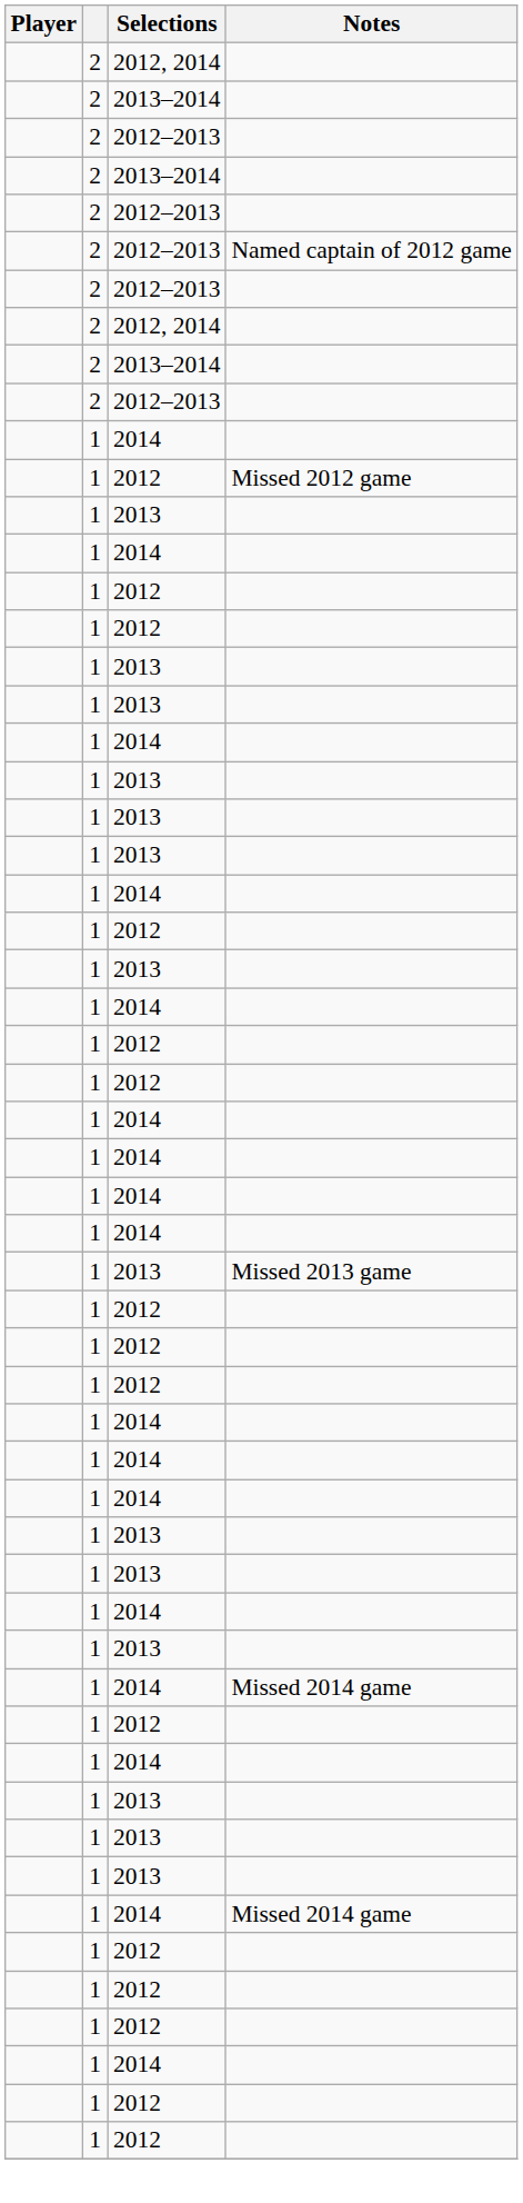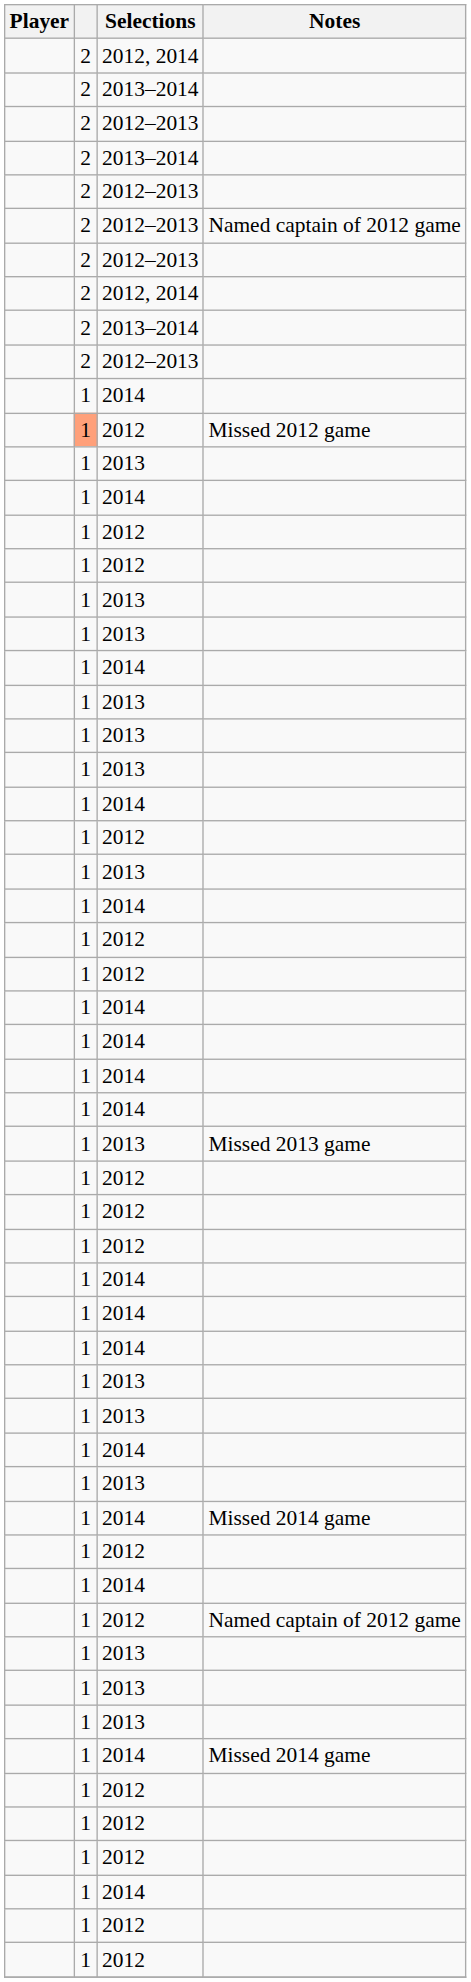 <table class="wikitable sortable">
 <tr>
 <th>Player</th>
 <th width="5%"></th>
 <th>Selections</th>
 <th>Notes</th>
 </tr>
 <tr>
 <td></td>
 <td align=center>2</td>
 <td>2012, 2014</td>
 <td></td>
 </tr>
 <tr>
 <td></td>
 <td align=center>2</td>
 <td>2013–2014</td>
 <td></td>
 </tr>
 <tr>
 <td></td>
 <td align=center>2</td>
 <td>2012–2013</td>
 <td></td>
 </tr>
 <tr>
 <td></td>
 <td align=center>2</td>
 <td>2013–2014</td>
 <td></td>
 </tr>
 <tr>
 <td></td>
 <td align=center>2</td>
 <td>2012–2013</td>
 <td></td>
 </tr>
 <tr>
 <td></td>
 <td align=center>2</td>
 <td>2012–2013</td>
 <td>Named captain of 2012 game</td>
 </tr>
 <tr>
 <td></td>
 <td align=center>2</td>
 <td>2012–2013</td>
 <td></td>
 </tr>
 <tr>
 <td></td>
 <td align=center>2</td>
 <td>2012, 2014</td>
 <td></td>
 </tr>
 <tr>
 <td></td>
 <td align=center>2</td>
 <td>2013–2014</td>
 <td></td>
 </tr>
 <tr>
 <td></td>
 <td align=center>2</td>
 <td>2012–2013</td>
 <td></td>
 </tr>
 <tr>
 <td></td>
 <td align=center>1</td>
 <td>2014</td>
 <td></td>
 </tr>
 <tr>
 <td></td>
-<td align=center>1</td>
+<td align=center style="background: lightsalmon;">1</td>
 <td>2012</td>
 <td>Missed 2012 game</td>
 </tr>
 <tr>
 <td></td>
 <td align=center>1</td>
 <td>2013</td>
 <td></td>
 </tr>
 <tr>
 <td></td>
 <td align=center>1</td>
 <td>2014</td>
 <td></td>
 </tr>
 <tr>
 <td></td>
 <td align=center>1</td>
 <td>2012</td>
 <td></td>
 </tr>
 <tr>
 <td></td>
 <td align=center>1</td>
 <td>2012</td>
 <td></td>
 </tr>
 <tr>
 <td></td>
 <td align=center>1</td>
 <td>2013</td>
 <td></td>
 </tr>
 <tr>
 <td></td>
 <td align=center>1</td>
 <td>2013</td>
 <td></td>
 </tr>
 <tr>
 <td></td>
 <td align=center>1</td>
 <td>2014</td>
 <td></td>
 </tr>
 <tr>
 <td></td>
 <td align=center>1</td>
 <td>2013</td>
 <td></td>
 </tr>
 <tr>
 <td></td>
 <td align=center>1</td>
 <td>2013</td>
 <td></td>
 </tr>
 <tr>
 <td></td>
 <td align=center>1</td>
 <td>2013</td>
 <td></td>
 </tr>
 <tr>
 <td></td>
 <td align=center>1</td>
 <td>2014</td>
 <td></td>
 </tr>
 <tr>
 <td></td>
 <td align=center>1</td>
 <td>2012</td>
 <td></td>
 </tr>
 <tr>
 <td></td>
 <td align=center>1</td>
 <td>2013</td>
 <td></td>
 </tr>
 <tr>
 <td></td>
 <td align=center>1</td>
 <td>2014</td>
 <td></td>
 </tr>
 <tr>
 <td></td>
 <td align=center>1</td>
 <td>2012</td>
 <td></td>
 </tr>
 <tr>
 <td></td>
 <td align=center>1</td>
 <td>2012</td>
 <td></td>
 </tr>
 <tr>
 <td></td>
 <td align=center>1</td>
 <td>2014</td>
 <td></td>
 </tr>
 <tr>
 <td></td>
 <td align=center>1</td>
 <td>2014</td>
 <td></td>
 </tr>
 <tr>
 <td></td>
 <td align=center>1</td>
 <td>2014</td>
 <td></td>
 </tr>
 <tr>
 <td></td>
 <td align=center>1</td>
 <td>2014</td>
 <td></td>
 </tr>
 <tr>
 <td></td>
 <td align=center>1</td>
 <td>2013</td>
 <td>Missed 2013 game</td>
 </tr>
 <tr>
 <td></td>
 <td align=center>1</td>
 <td>2012</td>
 <td></td>
 </tr>
 <tr>
 <td></td>
 <td align=center>1</td>
 <td>2012</td>
 <td></td>
 </tr>
 <tr>
 <td></td>
 <td align=center>1</td>
 <td>2012</td>
 <td></td>
 </tr>
 <tr>
 <td></td>
 <td align=center>1</td>
 <td>2014</td>
 <td></td>
 </tr>
 <tr>
 <td></td>
 <td align=center>1</td>
 <td>2014</td>
 <td></td>
 </tr>
 <tr>
 <td></td>
 <td align=center>1</td>
 <td>2014</td>
 <td></td>
 </tr>
 <tr>
 <td></td>
 <td align=center>1</td>
 <td>2013</td>
 <td></td>
 </tr>
 <tr>
 <td></td>
 <td align=center>1</td>
 <td>2013</td>
 <td></td>
 </tr>
 <tr>
 <td></td>
 <td align=center>1</td>
 <td>2014</td>
 <td></td>
 </tr>
 <tr>
 <td></td>
 <td align=center>1</td>
 <td>2013</td>
 <td></td>
 </tr>
 <tr>
 <td></td>
 <td align=center>1</td>
 <td>2014</td>
 <td>Missed 2014 game</td>
 </tr>
 <tr>
 <td></td>
 <td align=center>1</td>
 <td>2012</td>
 <td></td>
 </tr>
 <tr>
 <td></td>
 <td align=center>1</td>
 <td>2014</td>
 <td></td>
 </tr>
 <tr>
 <td></td>
 <td align=center>1</td>
+<td>2012</td>
+<td>Named captain of 2012 game</td>
+</tr>
+<tr>
+<td></td>
+<td align=center>1</td>
 <td>2013</td>
 <td></td>
 </tr>
 <tr>
 <td></td>
 <td align=center>1</td>
 <td>2013</td>
 <td></td>
 </tr>
 <tr>
 <td></td>
 <td align=center>1</td>
 <td>2013</td>
 <td></td>
 </tr>
 <tr>
 <td></td>
 <td align=center>1</td>
 <td>2014</td>
 <td>Missed 2014 game</td>
 </tr>
 <tr>
 <td></td>
 <td align=center>1</td>
 <td>2012</td>
 <td></td>
 </tr>
 <tr>
 <td></td>
 <td align=center>1</td>
 <td>2012</td>
 <td></td>
 </tr>
 <tr>
 <td></td>
 <td align=center>1</td>
 <td>2012</td>
 <td></td>
 </tr>
 <tr>
 <td></td>
 <td align=center>1</td>
 <td>2014</td>
 <td></td>
 </tr>
 <tr>
 <td></td>
 <td align=center>1</td>
 <td>2012</td>
 <td></td>
 </tr>
 <tr>
 <td></td>
 <td align=center>1</td>
 <td>2012</td>
 <td></td>
 </tr>
 <tr>
 </tr>
 </table>
